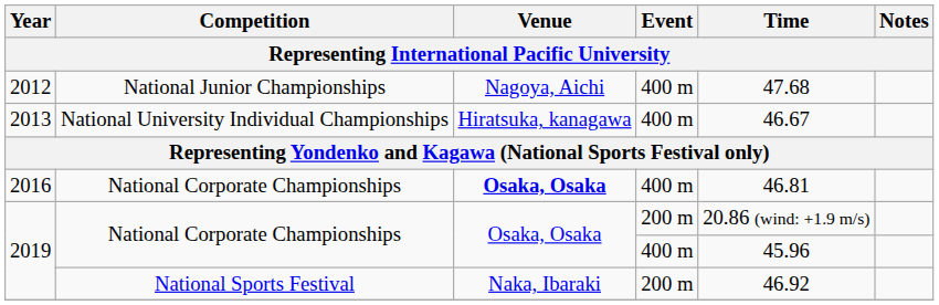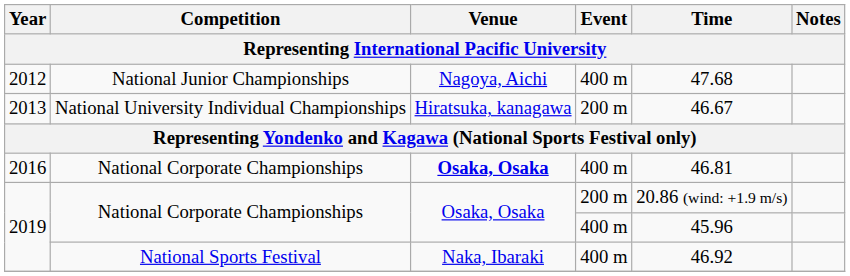 <table class="wikitable sortable" style=text-align:center>
 <tr>
 <th>Year</th>
 <th>Competition</th>
 <th>Venue</th>
 <th>Event</th>
 <th>Time</th>
 <th>Notes</th>
 </tr>
 <tr>
 <th colspan="6">Representing <a href='#'>International Pacific University</a></th>
 </tr>
 <tr>
 <td>2012</td>
 <td>National Junior Championships</td>
 <td><a href='#'>Nagoya, Aichi</a></td>
 <td>400 m</td>
 <td>47.68</td>
 <td></td>
 </tr>
 <tr>
 <td>2013</td>
 <td>National University Individual Championships</td>
 <td><a href='#'>Hiratsuka, kanagawa</a></td>
-<td>400 m</td>
+<td>200 m</td>
 <td>46.67</td>
 <td></td>
 </tr>
 <tr>
 <th colspan="6">Representing <a href='#'>Yondenko</a> and  <a href='#'>Kagawa</a> (National Sports Festival only)</th>
 </tr>
 <tr>
 <td>2016</td>
 <td>National Corporate Championships</td>
 <td><strong><a href='#'>Osaka, Osaka</a></strong></td>
 <td>400 m</td>
 <td>46.81</td>
 <td></td>
 </tr>
 <tr>
 <td rowspan=3>2019</td>
 <td rowspan=2>National Corporate Championships</td>
 <td rowspan=2><a href='#'>Osaka, Osaka</a></td>
 <td>200 m</td>
 <td>20.86 <small>(wind: +1.9 m/s)</small></td>
 <td></td>
 </tr>
 <tr>
 <td>400 m</td>
 <td>45.96</td>
 <td></td>
 </tr>
 <tr>
 <td><a href='#'>National Sports Festival</a></td>
 <td><a href='#'>Naka, Ibaraki</a></td>
-<td>200 m</td>
+<td>400 m</td>
 <td>46.92</td>
 <td></td>
 </tr>
 <tr>
 </tr>
 </table>
